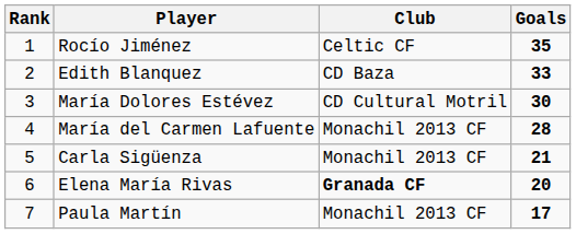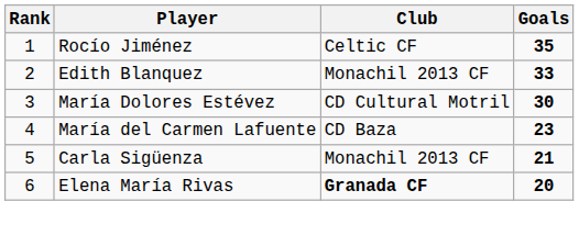 <table class="wikitable" style="text-align:center">
 <tr>
 <th>Rank</th>
 <th>Player</th>
 <th>Club</th>
 <th>Goals</th>
 </tr>
 <tr>
 <td>1</td>
 <td align="left">Rocío Jiménez</td>
 <td align="left">Celtic CF</td>
 <td><strong>35</strong></td>
 </tr>
 <tr>
 <td>2</td>
 <td align="left">Edith Blanquez</td>
-<td align="left">CD Baza</td>
+<td align="left">Monachil 2013 CF</td>
 <td><strong>33</strong></td>
 </tr>
 <tr>
 <td>3</td>
 <td align="left">María Dolores Estévez</td>
 <td align="left">CD Cultural Motril</td>
 <td><strong>30</strong></td>
 </tr>
 <tr>
 <td>4</td>
 <td align="left">María del Carmen Lafuente</td>
-<td align="left">Monachil 2013 CF</td>
-<td><strong>28</strong></td>
+<td align="left">CD Baza</td>
+<td><strong>23</strong></td>
 </tr>
 <tr>
 <td>5</td>
 <td align="left">Carla Sigüenza</td>
 <td align="left">Monachil 2013 CF</td>
 <td><strong>21</strong></td>
 </tr>
 <tr>
 <td>6</td>
 <td align="left">Elena María Rivas</td>
 <td align="left"><strong>Granada CF</strong></td>
 <td><strong>20</strong></td>
 </tr>
-<tr>
-<td>7</td>
-<td align="left">Paula Martín</td>
-<td align="left">Monachil 2013 CF</td>
-<td><strong>17</strong></td>
-</tr>
 </table>
